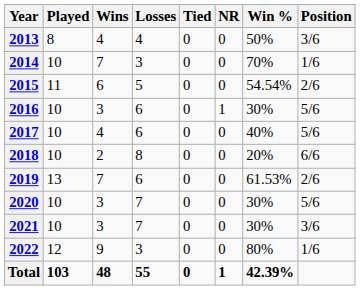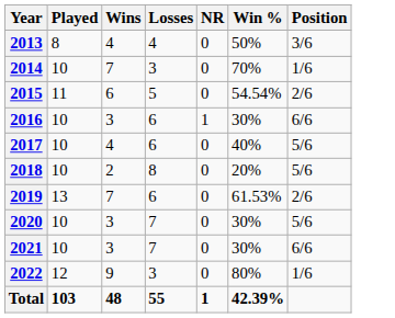 <table class="wikitable">
 <tr>
 <th>Year</th>
 <th>Played</th>
 <th>Wins</th>
 <th>Losses</th>
-<th>Tied</th>
 <th>NR</th>
 <th>Win %</th>
 <th>Position</th>
 </tr>
 <tr>
 <th><a href='#'>2013</a></th>
 <td>8</td>
 <td>4</td>
 <td>4</td>
 <td>0</td>
-<td>0</td>
 <td>50%</td>
 <td>3/6</td>
 </tr>
 <tr>
 <th><a href='#'>2014</a></th>
 <td>10</td>
 <td>7</td>
 <td>3</td>
-<td>0</td>
 <td>0</td>
 <td>70%</td>
 <td>1/6</td>
 </tr>
 <tr>
 <th><a href='#'>2015</a></th>
 <td>11</td>
 <td>6</td>
 <td>5</td>
 <td>0</td>
-<td>0</td>
 <td>54.54%</td>
 <td>2/6</td>
 </tr>
 <tr>
 <th><a href='#'>2016</a></th>
 <td>10</td>
 <td>3</td>
 <td>6</td>
-<td>0</td>
 <td>1</td>
 <td>30%</td>
-<td>5/6</td>
+<td>6/6</td>
 </tr>
 <tr>
 <th><a href='#'>2017</a></th>
 <td>10</td>
 <td>4</td>
 <td>6</td>
-<td>0</td>
 <td>0</td>
 <td>40%</td>
 <td>5/6</td>
 </tr>
 <tr>
 <th><a href='#'>2018</a></th>
 <td>10</td>
 <td>2</td>
 <td>8</td>
 <td>0</td>
-<td>0</td>
 <td>20%</td>
-<td>6/6</td>
+<td>5/6</td>
 </tr>
 <tr>
 <th><a href='#'>2019</a></th>
 <td>13</td>
 <td>7</td>
 <td>6</td>
-<td>0</td>
 <td>0</td>
 <td>61.53%</td>
 <td>2/6</td>
 </tr>
 <tr>
 <th><a href='#'>2020</a></th>
 <td>10</td>
 <td>3</td>
 <td>7</td>
 <td>0</td>
-<td>0</td>
 <td>30%</td>
 <td>5/6</td>
 </tr>
 <tr>
 <th><a href='#'>2021</a></th>
 <td>10</td>
 <td>3</td>
 <td>7</td>
 <td>0</td>
-<td>0</td>
 <td>30%</td>
-<td>3/6</td>
+<td>6/6</td>
 </tr>
 <tr>
 <th><a href='#'>2022</a></th>
 <td>12</td>
 <td>9</td>
 <td>3</td>
-<td>0</td>
 <td>0</td>
 <td>80%</td>
 <td>1/6</td>
 </tr>
 <tr>
 <th>Total</th>
 <td><strong>103</strong></td>
 <td><strong>48</strong></td>
 <td><strong>55</strong></td>
-<td><strong>0</strong></td>
 <td><strong>1</strong></td>
 <td><strong>42.39%</strong></td>
 <td></td>
 </tr>
 </table>
